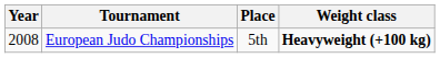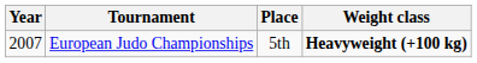 <table class=wikitable>
 <tr>
 <th>Year</th>
 <th>Tournament</th>
 <th>Place</th>
 <th>Weight class</th>
 </tr>
 <tr>
-<td>2008</td>
+<td>2007</td>
 <td><a href='#'>European Judo Championships</a></td>
 <td align="center">5th</td>
 <td><strong>Heavyweight (+100 kg)</strong></td>
 </tr>
 </table>
